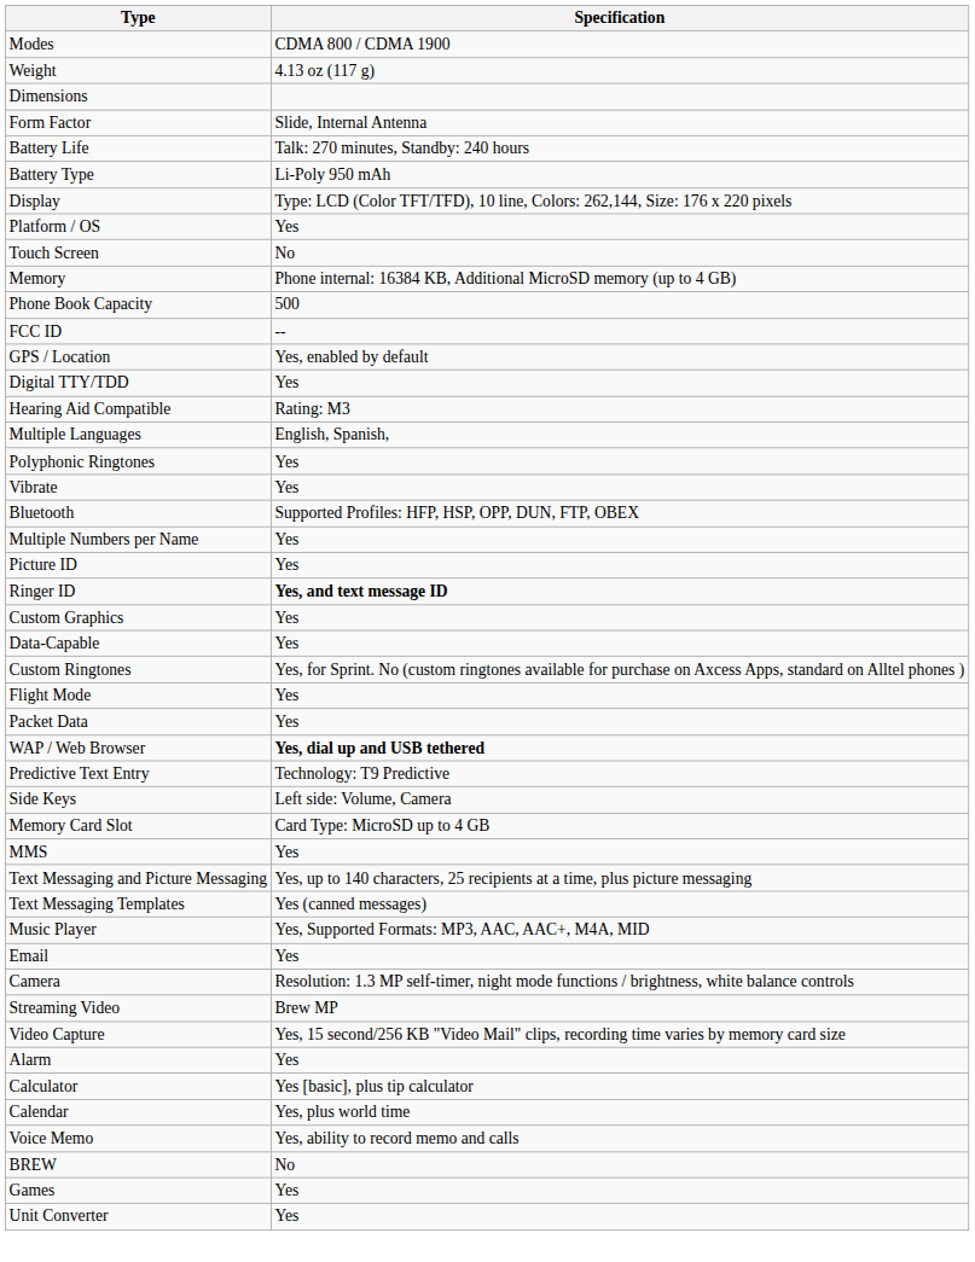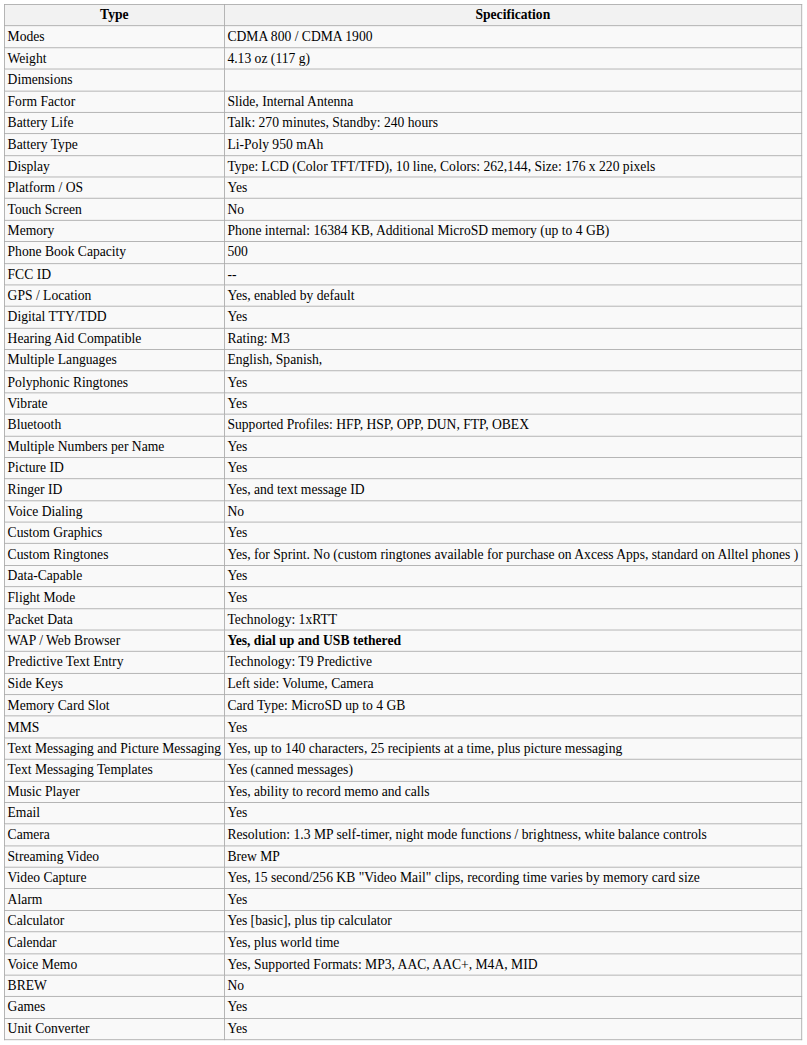 <table class="wikitable">
 <tr>
 <th>Type</th>
 <th>Specification</th>
 </tr>
 <tr>
 <td>Modes</td>
 <td>CDMA 800 / CDMA 1900</td>
 </tr>
 <tr>
 <td>Weight</td>
 <td>4.13 oz   (117 g)</td>
 </tr>
 <tr>
 <td>Dimensions</td>
 <td></td>
 </tr>
 <tr>
 <td>Form Factor</td>
 <td>Slide, Internal Antenna</td>
 </tr>
 <tr>
 <td>Battery Life</td>
 <td>Talk: 270 minutes, Standby: 240 hours</td>
 </tr>
 <tr>
 <td>Battery Type</td>
 <td>Li-Poly 950 mAh</td>
 </tr>
 <tr>
 <td>Display</td>
 <td>Type: LCD (Color TFT/TFD), 10 line, Colors: 262,144, Size: 176 x 220 pixels</td>
 </tr>
 <tr>
 <td>Platform / OS</td>
 <td>Yes</td>
 </tr>
 <tr>
 <td>Touch Screen</td>
 <td>No</td>
 </tr>
 <tr>
 <td>Memory</td>
 <td>Phone internal: 16384 KB, Additional MicroSD memory (up to 4 GB)</td>
 </tr>
 <tr>
 <td>Phone Book Capacity</td>
 <td>500</td>
 </tr>
 <tr>
 <td>FCC ID</td>
 <td>--</td>
 </tr>
 <tr>
 <td>GPS / Location</td>
 <td>Yes, enabled by default</td>
 </tr>
 <tr>
 <td>Digital TTY/TDD</td>
 <td>Yes</td>
 </tr>
 <tr>
 <td>Hearing Aid Compatible</td>
 <td>Rating: M3</td>
 </tr>
 <tr>
 <td>Multiple Languages</td>
 <td>English, Spanish,</td>
 </tr>
 <tr>
 <td>Polyphonic Ringtones</td>
 <td>Yes</td>
 </tr>
 <tr>
 <td>Vibrate</td>
 <td>Yes</td>
 </tr>
 <tr>
 <td>Bluetooth</td>
 <td>Supported Profiles: HFP, HSP, OPP, DUN, FTP, OBEX</td>
 </tr>
 <tr>
 <td>Multiple Numbers per Name</td>
 <td>Yes</td>
 </tr>
 <tr>
 <td>Picture ID</td>
 <td>Yes</td>
 </tr>
 <tr>
 <td>Ringer ID</td>
-<td><strong>Yes, and text message ID</strong></td>
+<td>Yes, and text message ID</td>
+</tr>
+<tr>
+<td>Voice Dialing</td>
+<td>No</td>
 </tr>
 <tr>
 <td>Custom Graphics</td>
-<td>Yes</td>
-</tr>
-<tr>
-<td>Data-Capable</td>
 <td>Yes</td>
 </tr>
 <tr>
 <td>Custom Ringtones</td>
 <td>Yes, for Sprint. No (custom ringtones available for purchase on Axcess Apps, standard on Alltel phones )</td>
 </tr>
 <tr>
+<td>Data-Capable</td>
+<td>Yes</td>
+</tr>
+<tr>
 <td>Flight Mode</td>
 <td>Yes</td>
 </tr>
 <tr>
 <td>Packet Data</td>
-<td>Yes</td>
+<td>Technology: 1xRTT</td>
 </tr>
 <tr>
 <td>WAP / Web Browser</td>
 <td><strong>Yes, dial up and USB tethered</strong></td>
 </tr>
 <tr>
 <td>Predictive Text Entry</td>
 <td>Technology: T9 Predictive</td>
 </tr>
 <tr>
 <td>Side Keys</td>
 <td>Left side: Volume, Camera</td>
 </tr>
 <tr>
 <td>Memory Card Slot</td>
 <td>Card Type: MicroSD up to 4 GB</td>
 </tr>
 <tr>
 <td>MMS</td>
 <td>Yes</td>
 </tr>
 <tr>
 <td>Text Messaging and Picture Messaging</td>
 <td>Yes, up to 140 characters, 25 recipients at a time, plus picture messaging</td>
 </tr>
 <tr>
 <td>Text Messaging Templates</td>
 <td>Yes (canned messages)</td>
 </tr>
 <tr>
 <td>Music Player</td>
-<td>Yes, Supported Formats: MP3, AAC, AAC+, M4A, MID</td>
+<td>Yes, ability to record memo and calls</td>
 </tr>
 <tr>
 <td>Email</td>
 <td>Yes</td>
 </tr>
 <tr>
 <td>Camera</td>
 <td>Resolution: 1.3 MP self-timer, night mode functions / brightness, white balance controls</td>
 </tr>
 <tr>
 <td>Streaming Video</td>
 <td>Brew MP</td>
 </tr>
 <tr>
 <td>Video Capture</td>
 <td>Yes, 15 second/256 KB "Video Mail" clips, recording time varies by memory card size</td>
 </tr>
 <tr>
 <td>Alarm</td>
 <td>Yes</td>
 </tr>
 <tr>
 <td>Calculator</td>
 <td>Yes [basic], plus tip calculator</td>
 </tr>
 <tr>
 <td>Calendar</td>
 <td>Yes, plus world time</td>
 </tr>
 <tr>
 <td>Voice Memo</td>
-<td>Yes, ability to record memo and calls</td>
+<td>Yes, Supported Formats: MP3, AAC, AAC+, M4A, MID</td>
 </tr>
 <tr>
 <td>BREW</td>
 <td>No</td>
 </tr>
 <tr>
 <td>Games</td>
 <td>Yes</td>
 </tr>
 <tr>
 <td>Unit Converter</td>
 <td>Yes</td>
 </tr>
 </table>
